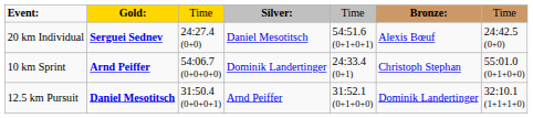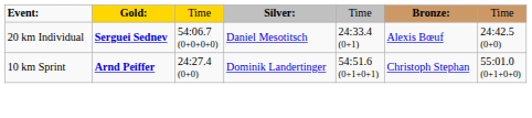 <table class="wikitable" width=85%>
 <tr>
 <td><strong>Event:</strong></td>
 <td style="text-align:center;background-color:gold;"><strong>Gold:</strong></td>
 <td style="text-align:center;background-color:gold;">Time</td>
 <td style="text-align:center;background-color:silver;"><strong>Silver:</strong></td>
 <td style="text-align:center;background-color:silver;">Time</td>
 <td style="text-align:center;background-color:#CC9966;"><strong>Bronze:</strong></td>
 <td style="text-align:center;background-color:#CC9966;">Time</td>
 </tr>
 <tr>
 <td>20 km Individual<br></td>
 <td><strong><a href='#'>Serguei Sednev</a></strong><br><small></small></td>
-<td>24:27.4<br><small>(0+0)</small></td>
+<td>54:06.7<br><small>(0+0+0+0)</small></td>
 <td><a href='#'>Daniel Mesotitsch</a><br><small></small></td>
-<td>54:51.6<br><small>(0+1+0+1)</small></td>
+<td>24:33.4<br><small>(0+1)</small></td>
 <td><a href='#'>Alexis Bœuf</a><br><small></small></td>
 <td>24:42.5<br><small>(0+0)</small></td>
 </tr>
 <tr>
 <td>10 km Sprint<br></td>
 <td><strong><a href='#'>Arnd Peiffer</a></strong><br><small></small></td>
-<td>54:06.7<br><small>(0+0+0+0)</small></td>
+<td>24:27.4<br><small>(0+0)</small></td>
 <td><a href='#'>Dominik Landertinger</a><br><small></small></td>
-<td>24:33.4<br><small>(0+1)</small></td>
+<td>54:51.6<br><small>(0+1+0+1)</small></td>
 <td><a href='#'>Christoph Stephan</a><br><small></small></td>
 <td>55:01.0<br><small>(0+1+0+0)</small></td>
 </tr>
-<tr>
-<td>12.5 km Pursuit<br></td>
-<td><strong><a href='#'>Daniel Mesotitsch</a></strong><br><small></small></td>
-<td>31:50.4<br><small>(0+0+0+1)</small></td>
-<td><a href='#'>Arnd Peiffer</a><br><small></small></td>
-<td>31:52.1<br><small>(0+1+0+0)</small></td>
-<td><a href='#'>Dominik Landertinger</a><br><small></small></td>
-<td>32:10.1<br><small>(1+1+1+0)</small></td>
-</tr>
 </table>
